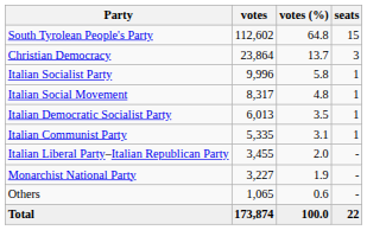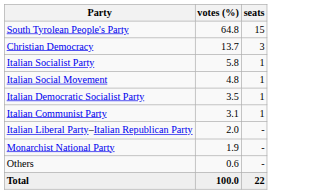 <table class="wikitable" style="font-size:95%; text-align:right;">
 <tr bgcolor="EFEFEF">
 <th>Party</th>
-<th>votes</th>
 <th>votes (%)</th>
 <th>seats</th>
 </tr>
 <tr>
 <td align=left><a href='#'>South Tyrolean People's Party</a></td>
-<td>112,602</td>
 <td>64.8</td>
 <td>15</td>
 </tr>
 <tr>
 <td align=left><a href='#'>Christian Democracy</a></td>
-<td>23,864</td>
 <td>13.7</td>
 <td>3</td>
 </tr>
 <tr>
 <td align=left><a href='#'>Italian Socialist Party</a></td>
-<td>9,996</td>
 <td>5.8</td>
 <td>1</td>
 </tr>
 <tr>
 <td align=left><a href='#'>Italian Social Movement</a></td>
-<td>8,317</td>
 <td>4.8</td>
 <td>1</td>
 </tr>
 <tr>
 <td align=left><a href='#'>Italian Democratic Socialist Party</a></td>
-<td>6,013</td>
 <td>3.5</td>
 <td>1</td>
 </tr>
 <tr>
 <td align=left><a href='#'>Italian Communist Party</a></td>
-<td>5,335</td>
 <td>3.1</td>
 <td>1</td>
 </tr>
 <tr>
 <td align=left><a href='#'>Italian Liberal Party</a>–<a href='#'>Italian Republican Party</a></td>
-<td>3,455</td>
 <td>2.0</td>
 <td>-</td>
 </tr>
 <tr>
 <td align=left><a href='#'>Monarchist National Party</a></td>
-<td>3,227</td>
 <td>1.9</td>
 <td>-</td>
 </tr>
 <tr>
 <td align=left>Others</td>
-<td>1,065</td>
 <td>0.6</td>
 <td>-</td>
 </tr>
 <tr bgcolor="EFEFEF">
 <td align=left><strong>Total</strong></td>
-<td><strong>173,874</strong></td>
 <td><strong>100.0</strong></td>
 <td><strong>22</strong></td>
 </tr>
 </table>
